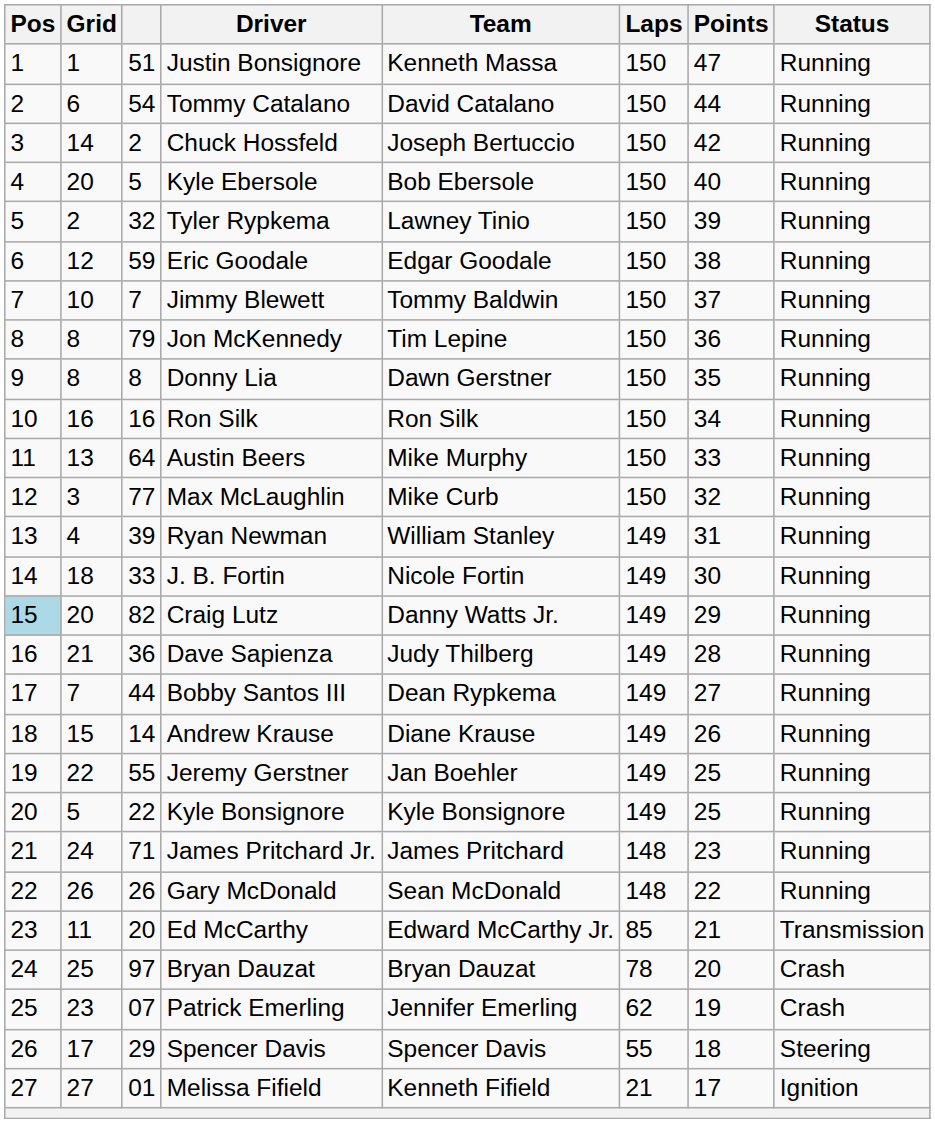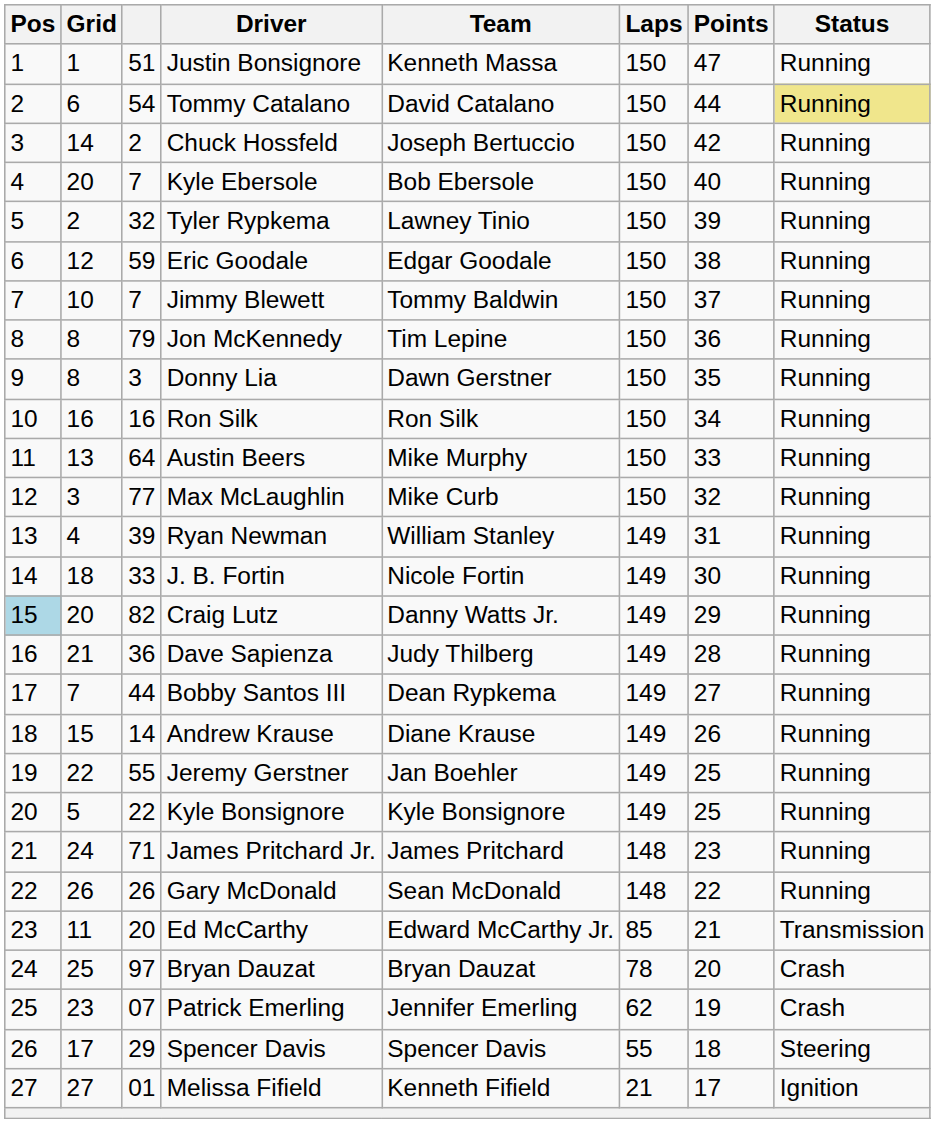 <table class="wikitable" style="font-size:98%">
 <tr>
 <th>Pos</th>
 <th>Grid</th>
 <th></th>
 <th>Driver</th>
 <th>Team</th>
 <th>Laps</th>
 <th>Points</th>
 <th>Status</th>
 </tr>
 <tr>
 <td>1</td>
 <td>1</td>
 <td>51</td>
 <td>Justin Bonsignore</td>
 <td>Kenneth Massa</td>
 <td>150</td>
 <td>47</td>
 <td>Running</td>
 </tr>
 <tr>
 <td>2</td>
 <td>6</td>
 <td>54</td>
 <td>Tommy Catalano</td>
 <td>David Catalano</td>
 <td>150</td>
 <td>44</td>
-<td>Running</td>
+<td style="background: khaki;">Running</td>
 </tr>
 <tr>
 <td>3</td>
 <td>14</td>
 <td>2</td>
 <td>Chuck Hossfeld</td>
 <td>Joseph Bertuccio</td>
 <td>150</td>
 <td>42</td>
 <td>Running</td>
 </tr>
 <tr>
 <td>4</td>
 <td>20</td>
-<td>5</td>
+<td>7</td>
 <td>Kyle Ebersole</td>
 <td>Bob Ebersole</td>
 <td>150</td>
 <td>40</td>
 <td>Running</td>
 </tr>
 <tr>
 <td>5</td>
 <td>2</td>
 <td>32</td>
 <td>Tyler Rypkema</td>
 <td>Lawney Tinio</td>
 <td>150</td>
 <td>39</td>
 <td>Running</td>
 </tr>
 <tr>
 <td>6</td>
 <td>12</td>
 <td>59</td>
 <td>Eric Goodale</td>
 <td>Edgar Goodale</td>
 <td>150</td>
 <td>38</td>
 <td>Running</td>
 </tr>
 <tr>
 <td>7</td>
 <td>10</td>
 <td>7</td>
 <td>Jimmy Blewett</td>
 <td>Tommy Baldwin</td>
 <td>150</td>
 <td>37</td>
 <td>Running</td>
 </tr>
 <tr>
 <td>8</td>
 <td>8</td>
 <td>79</td>
 <td>Jon McKennedy</td>
 <td>Tim Lepine</td>
 <td>150</td>
 <td>36</td>
 <td>Running</td>
 </tr>
 <tr>
 <td>9</td>
 <td>8</td>
-<td>8</td>
+<td>3</td>
 <td>Donny Lia</td>
 <td>Dawn Gerstner</td>
 <td>150</td>
 <td>35</td>
 <td>Running</td>
 </tr>
 <tr>
 <td>10</td>
 <td>16</td>
 <td>16</td>
 <td>Ron Silk</td>
 <td>Ron Silk</td>
 <td>150</td>
 <td>34</td>
 <td>Running</td>
 </tr>
 <tr>
 <td>11</td>
 <td>13</td>
 <td>64</td>
 <td>Austin Beers</td>
 <td>Mike Murphy</td>
 <td>150</td>
 <td>33</td>
 <td>Running</td>
 </tr>
 <tr>
 <td>12</td>
 <td>3</td>
 <td>77</td>
 <td>Max McLaughlin</td>
 <td>Mike Curb</td>
 <td>150</td>
 <td>32</td>
 <td>Running</td>
 </tr>
 <tr>
 <td>13</td>
 <td>4</td>
 <td>39</td>
 <td>Ryan Newman</td>
 <td>William Stanley</td>
 <td>149</td>
 <td>31</td>
 <td>Running</td>
 </tr>
 <tr>
 <td>14</td>
 <td>18</td>
 <td>33</td>
 <td>J. B. Fortin</td>
 <td>Nicole Fortin</td>
 <td>149</td>
 <td>30</td>
 <td>Running</td>
 </tr>
 <tr>
 <td style="background: lightblue;">15</td>
 <td>20</td>
 <td>82</td>
 <td>Craig Lutz</td>
 <td>Danny Watts Jr.</td>
 <td>149</td>
 <td>29</td>
 <td>Running</td>
 </tr>
 <tr>
 <td>16</td>
 <td>21</td>
 <td>36</td>
 <td>Dave Sapienza</td>
 <td>Judy Thilberg</td>
 <td>149</td>
 <td>28</td>
 <td>Running</td>
 </tr>
 <tr>
 <td>17</td>
 <td>7</td>
 <td>44</td>
 <td>Bobby Santos III</td>
 <td>Dean Rypkema</td>
 <td>149</td>
 <td>27</td>
 <td>Running</td>
 </tr>
 <tr>
 <td>18</td>
 <td>15</td>
 <td>14</td>
 <td>Andrew Krause</td>
 <td>Diane Krause</td>
 <td>149</td>
 <td>26</td>
 <td>Running</td>
 </tr>
 <tr>
 <td>19</td>
 <td>22</td>
 <td>55</td>
 <td>Jeremy Gerstner</td>
 <td>Jan Boehler</td>
 <td>149</td>
 <td>25</td>
 <td>Running</td>
 </tr>
 <tr>
 <td>20</td>
 <td>5</td>
 <td>22</td>
 <td>Kyle Bonsignore</td>
 <td>Kyle Bonsignore</td>
 <td>149</td>
 <td>25</td>
 <td>Running</td>
 </tr>
 <tr>
 <td>21</td>
 <td>24</td>
 <td>71</td>
 <td>James Pritchard Jr.</td>
 <td>James Pritchard</td>
 <td>148</td>
 <td>23</td>
 <td>Running</td>
 </tr>
 <tr>
 <td>22</td>
 <td>26</td>
 <td>26</td>
 <td>Gary McDonald</td>
 <td>Sean McDonald</td>
 <td>148</td>
 <td>22</td>
 <td>Running</td>
 </tr>
 <tr>
 <td>23</td>
 <td>11</td>
 <td>20</td>
 <td>Ed McCarthy</td>
 <td>Edward McCarthy Jr.</td>
 <td>85</td>
 <td>21</td>
 <td>Transmission</td>
 </tr>
 <tr>
 <td>24</td>
 <td>25</td>
 <td>97</td>
 <td>Bryan Dauzat</td>
 <td>Bryan Dauzat</td>
 <td>78</td>
 <td>20</td>
 <td>Crash</td>
 </tr>
 <tr>
 <td>25</td>
 <td>23</td>
 <td>07</td>
 <td>Patrick Emerling</td>
 <td>Jennifer Emerling</td>
 <td>62</td>
 <td>19</td>
 <td>Crash</td>
 </tr>
 <tr>
 <td>26</td>
 <td>17</td>
 <td>29</td>
 <td>Spencer Davis</td>
 <td>Spencer Davis</td>
 <td>55</td>
 <td>18</td>
 <td>Steering</td>
 </tr>
 <tr>
 <td>27</td>
 <td>27</td>
 <td>01</td>
 <td>Melissa Fifield</td>
 <td>Kenneth Fifield</td>
 <td>21</td>
 <td>17</td>
 <td>Ignition</td>
 </tr>
 <tr>
 <th colspan="9"></th>
 </tr>
 <tr>
 </tr>
 </table>
